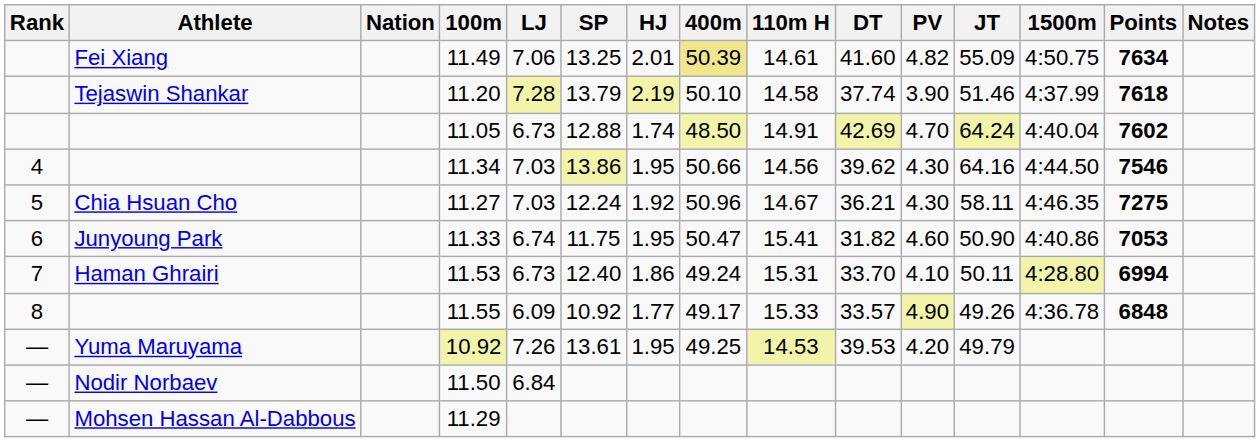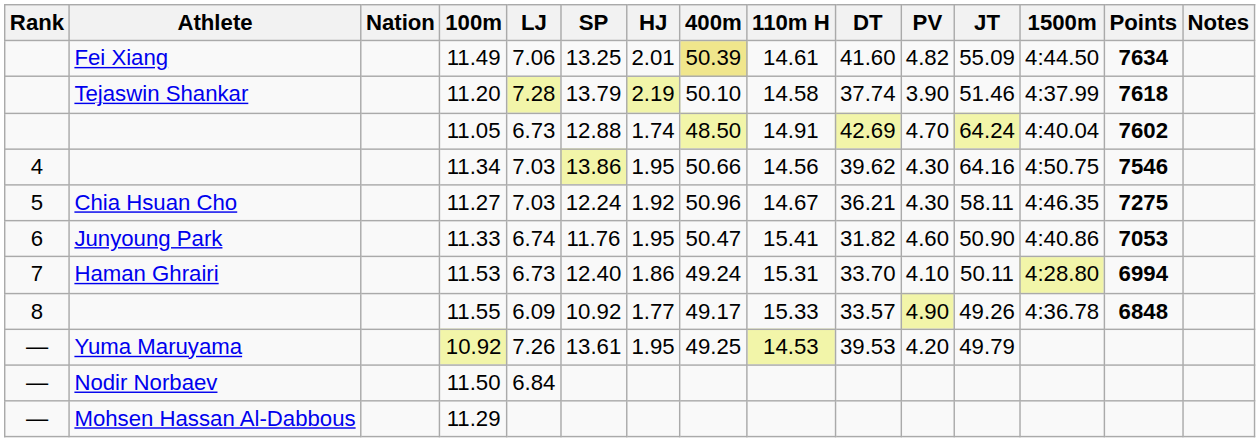 <table class="wikitable sortable" style=" text-align:center; font-size:97%;">
 <tr>
 <th scope="col" style="width: 10px;">Rank</th>
 <th scope="col">Athlete</th>
 <th scope="col">Nation</th>
 <th scope="col">100m</th>
 <th scope="col">LJ</th>
 <th scope="col">SP</th>
 <th scope="col">HJ</th>
 <th scope="col">400m</th>
 <th scope="col">110m H</th>
 <th scope="col">DT</th>
 <th scope="col">PV</th>
 <th scope="col">JT</th>
 <th scope="col">1500m</th>
 <th scope="col">Points</th>
 <th scope="col">Notes</th>
 </tr>
 <tr>
 <td></td>
 <td align=left><a href='#'>Fei Xiang</a></td>
 <td align=left></td>
 <td>11.49</td>
 <td>7.06</td>
 <td>13.25</td>
 <td>2.01</td>
 <td style="background: khaki;">50.39</td>
 <td>14.61</td>
 <td>41.60</td>
 <td>4.82</td>
 <td>55.09</td>
-<td>4:50.75</td>
+<td>4:44.50</td>
 <td><strong>7634</strong></td>
 <td></td>
 </tr>
 <tr>
 <td></td>
 <td align=left><a href='#'>Tejaswin Shankar</a></td>
 <td align=left></td>
 <td>11.20</td>
 <td bgcolor=#F2F5A9>7.28</td>
 <td>13.79</td>
 <td bgcolor=#F2F5A9>2.19</td>
 <td>50.10</td>
 <td>14.58</td>
 <td>37.74</td>
 <td>3.90</td>
 <td>51.46</td>
 <td>4:37.99</td>
 <td><strong>7618</strong></td>
 <td></td>
 </tr>
 <tr>
 <td></td>
 <td align=left></td>
 <td align=left></td>
 <td>11.05</td>
 <td>6.73</td>
 <td>12.88</td>
 <td>1.74</td>
 <td bgcolor=#F2F5A9>48.50</td>
 <td>14.91</td>
 <td bgcolor=#F2F5A9>42.69</td>
 <td>4.70</td>
 <td bgcolor=#F2F5A9>64.24</td>
 <td>4:40.04</td>
 <td><strong>7602</strong></td>
 <td></td>
 </tr>
 <tr>
 <td>4</td>
 <td align=left></td>
 <td align=left></td>
 <td>11.34</td>
 <td>7.03</td>
 <td bgcolor=#F2F5A9>13.86</td>
 <td>1.95</td>
 <td>50.66</td>
 <td>14.56</td>
 <td>39.62</td>
 <td>4.30</td>
 <td>64.16</td>
-<td>4:44.50</td>
+<td>4:50.75</td>
 <td><strong>7546</strong></td>
 <td></td>
 </tr>
 <tr>
 <td>5</td>
 <td align=left><a href='#'>Chia Hsuan Cho</a></td>
 <td align=left></td>
 <td>11.27</td>
 <td>7.03</td>
 <td>12.24</td>
 <td>1.92</td>
 <td>50.96</td>
 <td>14.67</td>
 <td>36.21</td>
 <td>4.30</td>
 <td>58.11</td>
 <td>4:46.35</td>
 <td><strong>7275</strong></td>
 <td></td>
 </tr>
 <tr>
 <td>6</td>
 <td align=left><a href='#'>Junyoung Park</a></td>
 <td align=left></td>
 <td>11.33</td>
 <td>6.74</td>
-<td>11.75</td>
+<td>11.76</td>
 <td>1.95</td>
 <td>50.47</td>
 <td>15.41</td>
 <td>31.82</td>
 <td>4.60</td>
 <td>50.90</td>
 <td>4:40.86</td>
 <td><strong>7053</strong></td>
 <td></td>
 </tr>
 <tr>
 <td>7</td>
 <td align=left><a href='#'>Haman Ghrairi</a></td>
 <td align=left></td>
 <td>11.53</td>
 <td>6.73</td>
 <td>12.40</td>
 <td>1.86</td>
 <td>49.24</td>
 <td>15.31</td>
 <td>33.70</td>
 <td>4.10</td>
 <td>50.11</td>
 <td bgcolor=#F2F5A9>4:28.80</td>
 <td><strong>6994</strong></td>
 <td></td>
 </tr>
 <tr>
 <td>8</td>
 <td align=left></td>
 <td align=left></td>
 <td>11.55</td>
 <td>6.09</td>
 <td>10.92</td>
 <td>1.77</td>
 <td>49.17</td>
 <td>15.33</td>
 <td>33.57</td>
 <td bgcolor=#F2F5A9>4.90</td>
 <td>49.26</td>
 <td>4:36.78</td>
 <td><strong>6848</strong></td>
 <td></td>
 </tr>
 <tr>
 <td>—</td>
 <td align=left><a href='#'>Yuma Maruyama</a></td>
 <td align=left></td>
 <td bgcolor=#F2F5A9>10.92</td>
 <td>7.26</td>
 <td>13.61</td>
 <td>1.95</td>
 <td>49.25</td>
 <td bgcolor=#F2F5A9>14.53</td>
 <td>39.53</td>
 <td>4.20</td>
 <td>49.79</td>
 <td></td>
 <td><strong></strong></td>
 <td></td>
 </tr>
 <tr>
 <td>—</td>
 <td align="left"><a href='#'>Nodir Norbaev</a></td>
 <td align="left"></td>
 <td>11.50</td>
 <td>6.84</td>
 <td></td>
 <td></td>
 <td></td>
 <td></td>
 <td></td>
 <td></td>
 <td></td>
 <td></td>
 <td><strong></strong></td>
 <td></td>
 </tr>
 <tr>
 <td>—</td>
 <td align=left><a href='#'>Mohsen Hassan Al-Dabbous</a></td>
 <td align=left></td>
 <td>11.29</td>
 <td></td>
 <td></td>
 <td></td>
 <td></td>
 <td></td>
 <td></td>
 <td></td>
 <td></td>
 <td></td>
 <td><strong></strong></td>
 <td></td>
 </tr>
 </table>
